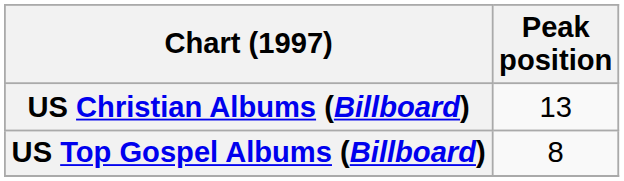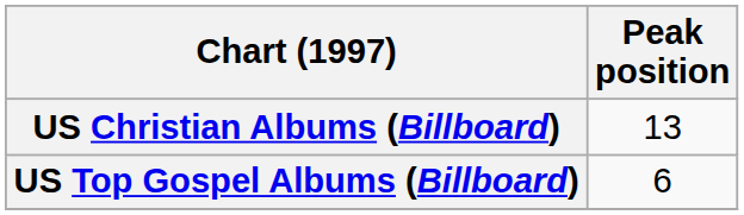 <table class="wikitable sortable plainrowheaders">
 <tr>
 <th scope="col">Chart (1997)</th>
 <th scope="col">Peak<br>position</th>
 </tr>
 <tr>
 <th scope="row">US <a href='#'>Christian Albums</a> (<a href='#'><em>Billboard</em></a>)</th>
 <td align="center">13</td>
 </tr>
 <tr>
 <th scope="row">US <a href='#'>Top Gospel Albums</a> (<a href='#'><em>Billboard</em></a>)</th>
-<td align="center">8</td>
+<td align="center">6</td>
 </tr>
 <tr>
 </tr>
 </table>
